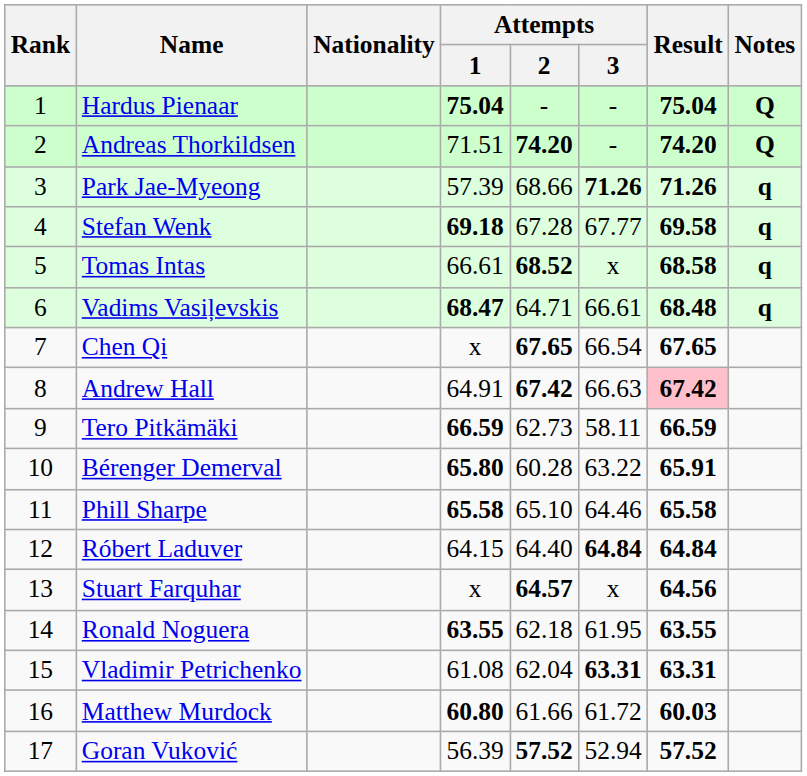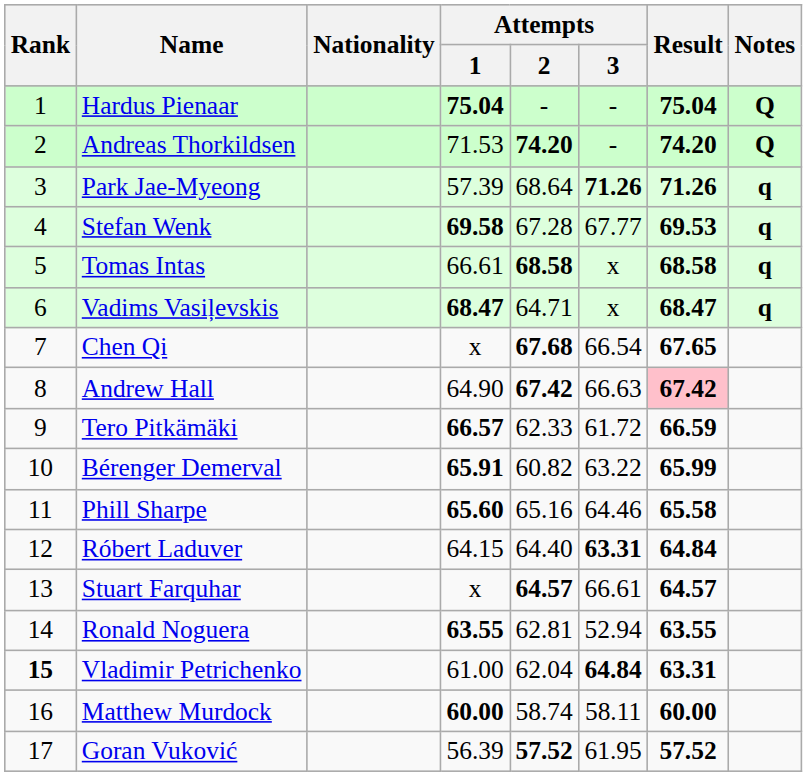 <table class="wikitable sortable" style="text-align:center">
 <tr>
 <th rowspan=2>Rank</th>
 <th rowspan=2>Name</th>
 <th rowspan=2>Nationality</th>
 <th colspan=3>Attempts</th>
 <th rowspan=2>Result</th>
 <th rowspan=2>Notes</th>
 </tr>
 <tr>
 <th>1</th>
 <th>2</th>
 <th>3</th>
 </tr>
 <tr bgcolor=ccffcc>
 <td>1</td>
 <td align=left><a href='#'>Hardus Pienaar</a></td>
 <td align=left></td>
 <td><strong>75.04</strong></td>
 <td>-</td>
 <td>-</td>
 <td><strong>75.04</strong></td>
 <td><strong>Q</strong></td>
 </tr>
 <tr bgcolor=ccffcc>
 <td>2</td>
 <td align=left><a href='#'>Andreas Thorkildsen</a></td>
 <td align=left></td>
-<td>71.51</td>
+<td>71.53</td>
 <td><strong>74.20</strong></td>
 <td>-</td>
 <td><strong>74.20</strong></td>
 <td><strong>Q</strong></td>
 </tr>
 <tr bgcolor=ddffdd>
 <td>3</td>
 <td align=left><a href='#'>Park Jae-Myeong</a></td>
 <td align=left></td>
 <td>57.39</td>
-<td>68.66</td>
+<td>68.64</td>
 <td><strong>71.26</strong></td>
 <td><strong>71.26</strong></td>
 <td><strong>q</strong></td>
 </tr>
 <tr bgcolor=ddffdd>
 <td>4</td>
 <td align=left><a href='#'>Stefan Wenk</a></td>
 <td align=left></td>
-<td><strong>69.18</strong></td>
+<td><strong>69.58</strong></td>
 <td>67.28</td>
 <td>67.77</td>
-<td><strong>69.58</strong></td>
+<td><strong>69.53</strong></td>
 <td><strong>q</strong></td>
 </tr>
 <tr bgcolor=ddffdd>
 <td>5</td>
 <td align=left><a href='#'>Tomas Intas</a></td>
 <td align=left></td>
 <td>66.61</td>
-<td><strong>68.52</strong></td>
+<td><strong>68.58</strong></td>
 <td>x</td>
 <td><strong>68.58</strong></td>
 <td><strong>q</strong></td>
 </tr>
 <tr bgcolor=ddffdd>
 <td>6</td>
 <td align=left><a href='#'>Vadims Vasiļevskis</a></td>
 <td align=left></td>
 <td><strong>68.47</strong></td>
 <td>64.71</td>
-<td>66.61</td>
-<td><strong>68.48</strong></td>
+<td>x</td>
+<td><strong>68.47</strong></td>
 <td><strong>q</strong></td>
 </tr>
 <tr>
 <td>7</td>
 <td align=left><a href='#'>Chen Qi</a></td>
 <td align=left></td>
 <td>x</td>
-<td><strong>67.65</strong></td>
+<td><strong>67.68</strong></td>
 <td>66.54</td>
 <td><strong>67.65</strong></td>
 <td></td>
 </tr>
 <tr>
 <td>8</td>
 <td align=left><a href='#'>Andrew Hall</a></td>
 <td align=left></td>
-<td>64.91</td>
+<td>64.90</td>
 <td><strong>67.42</strong></td>
 <td>66.63</td>
 <td style="background: pink;"><strong>67.42</strong></td>
 <td></td>
 </tr>
 <tr>
 <td>9</td>
 <td align=left><a href='#'>Tero Pitkämäki</a></td>
 <td align=left></td>
-<td><strong>66.59</strong></td>
-<td>62.73</td>
-<td>58.11</td>
+<td><strong>66.57</strong></td>
+<td>62.33</td>
+<td>61.72</td>
 <td><strong>66.59</strong></td>
 <td></td>
 </tr>
 <tr>
 <td>10</td>
 <td align=left><a href='#'>Bérenger Demerval</a></td>
 <td align=left></td>
-<td><strong>65.80</strong></td>
-<td>60.28</td>
+<td><strong>65.91</strong></td>
+<td>60.82</td>
 <td>63.22</td>
-<td><strong>65.91</strong></td>
+<td><strong>65.99</strong></td>
 <td></td>
 </tr>
 <tr>
 <td>11</td>
 <td align=left><a href='#'>Phill Sharpe</a></td>
 <td align=left></td>
-<td><strong>65.58</strong></td>
-<td>65.10</td>
+<td><strong>65.60</strong></td>
+<td>65.16</td>
 <td>64.46</td>
 <td><strong>65.58</strong></td>
 <td></td>
 </tr>
 <tr>
 <td>12</td>
 <td align=left><a href='#'>Róbert Laduver</a></td>
 <td align=left></td>
 <td>64.15</td>
 <td>64.40</td>
-<td><strong>64.84</strong></td>
+<td><strong>63.31</strong></td>
 <td><strong>64.84</strong></td>
 <td></td>
 </tr>
 <tr>
 <td>13</td>
 <td align=left><a href='#'>Stuart Farquhar</a></td>
 <td align=left></td>
 <td>x</td>
 <td><strong>64.57</strong></td>
-<td>x</td>
-<td><strong>64.56</strong></td>
+<td>66.61</td>
+<td><strong>64.57</strong></td>
 <td></td>
 </tr>
 <tr>
 <td>14</td>
 <td align=left><a href='#'>Ronald Noguera</a></td>
 <td align=left></td>
 <td><strong>63.55</strong></td>
-<td>62.18</td>
-<td>61.95</td>
+<td>62.81</td>
+<td>52.94</td>
 <td><strong>63.55</strong></td>
 <td></td>
 </tr>
 <tr>
-<td>15</td>
+<td><strong>15</strong></td>
 <td align=left><a href='#'>Vladimir Petrichenko</a></td>
 <td align=left></td>
-<td>61.08</td>
+<td>61.00</td>
 <td>62.04</td>
-<td><strong>63.31</strong></td>
+<td><strong>64.84</strong></td>
 <td><strong>63.31</strong></td>
 <td></td>
 </tr>
 <tr>
 <td>16</td>
 <td align=left><a href='#'>Matthew Murdock</a></td>
 <td align=left></td>
-<td><strong>60.80</strong></td>
-<td>61.66</td>
-<td>61.72</td>
-<td><strong>60.03</strong></td>
+<td><strong>60.00</strong></td>
+<td>58.74</td>
+<td>58.11</td>
+<td><strong>60.00</strong></td>
 <td></td>
 </tr>
 <tr>
 <td>17</td>
 <td align=left><a href='#'>Goran Vuković</a></td>
 <td align=left></td>
 <td>56.39</td>
 <td><strong>57.52</strong></td>
-<td>52.94</td>
+<td>61.95</td>
 <td><strong>57.52</strong></td>
 <td></td>
 </tr>
 </table>
